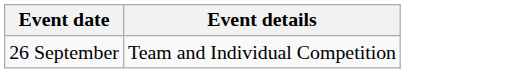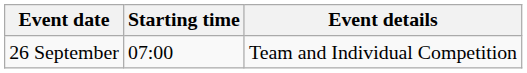 <table class="wikitable">
 <tr>
 <th>Event date</th>
+<th>Starting time</th>
 <th>Event details</th>
 </tr>
 <tr>
 <td>26 September</td>
+<td>07:00</td>
 <td>Team and Individual Competition</td>
 </tr>
 </table>
